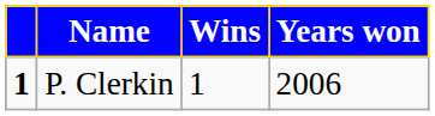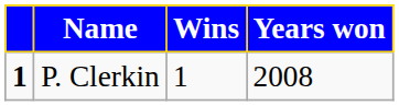 <table class="wikitable">
 <tr>
 <th style="background:blue; color:white; border:1px solid gold;"></th>
 <th style="background:blue; color:white; border:1px solid gold;">Name</th>
 <th style="background:blue; color:white; border:1px solid gold;">Wins</th>
 <th style="background:blue; color:white; border:1px solid gold;">Years won</th>
 </tr>
 <tr>
 <td><strong>1</strong></td>
 <td>P. Clerkin</td>
 <td>1</td>
-<td>2006</td>
+<td>2008</td>
 </tr>
 </table>
